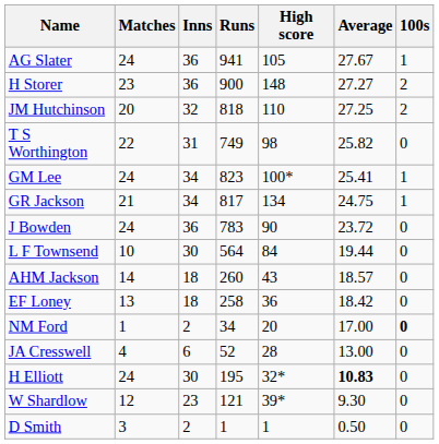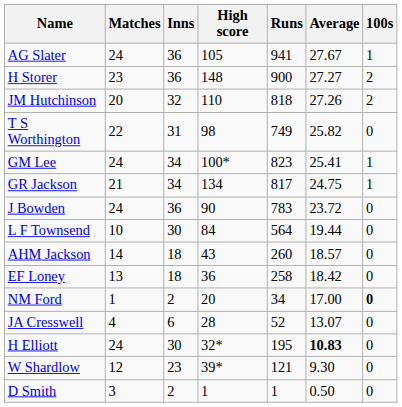 <table class="wikitable sortable" style="width:70%;">
 <tr style="background:#efefef;">
 <th>Name</th>
 <th>Matches</th>
 <th>Inns</th>
+<th>High score</th>
 <th>Runs</th>
-<th>High score</th>
 <th>Average</th>
 <th>100s</th>
 </tr>
 <tr>
 <td><a href='#'>AG Slater</a></td>
 <td>24</td>
 <td>36</td>
+<td>105</td>
 <td>941</td>
-<td>105</td>
 <td>27.67</td>
 <td>1</td>
 </tr>
 <tr>
 <td><a href='#'>H Storer</a></td>
 <td>23</td>
 <td>36</td>
+<td>148</td>
 <td>900</td>
-<td>148</td>
 <td>27.27</td>
 <td>2</td>
 </tr>
 <tr>
 <td><a href='#'>JM Hutchinson</a></td>
 <td>20</td>
 <td>32</td>
+<td>110</td>
 <td>818</td>
-<td>110</td>
-<td>27.25</td>
+<td>27.26</td>
 <td>2</td>
 </tr>
 <tr>
 <td><a href='#'>T S Worthington</a></td>
 <td>22</td>
 <td>31</td>
+<td>98</td>
 <td>749</td>
-<td>98</td>
 <td>25.82</td>
 <td>0</td>
 </tr>
 <tr>
 <td><a href='#'>GM Lee</a></td>
 <td>24</td>
 <td>34</td>
+<td>100*</td>
 <td>823</td>
-<td>100*</td>
 <td>25.41</td>
 <td>1</td>
 </tr>
 <tr>
 <td><a href='#'>GR Jackson</a></td>
 <td>21</td>
 <td>34</td>
+<td>134</td>
 <td>817</td>
-<td>134</td>
 <td>24.75</td>
 <td>1</td>
 </tr>
 <tr>
 <td><a href='#'>J Bowden</a></td>
 <td>24</td>
 <td>36</td>
+<td>90</td>
 <td>783</td>
-<td>90</td>
 <td>23.72</td>
 <td>0</td>
 </tr>
 <tr>
 <td><a href='#'>L F Townsend</a></td>
 <td>10</td>
 <td>30</td>
+<td>84</td>
 <td>564</td>
-<td>84</td>
 <td>19.44</td>
 <td>0</td>
 </tr>
 <tr>
 <td><a href='#'>AHM Jackson</a></td>
 <td>14</td>
 <td>18</td>
+<td>43</td>
 <td>260</td>
-<td>43</td>
 <td>18.57</td>
 <td>0</td>
 </tr>
 <tr>
 <td><a href='#'>EF Loney</a></td>
 <td>13</td>
 <td>18</td>
+<td>36</td>
 <td>258</td>
-<td>36</td>
 <td>18.42</td>
 <td>0</td>
 </tr>
 <tr>
 <td><a href='#'>NM Ford</a></td>
 <td>1</td>
 <td>2</td>
+<td>20</td>
 <td>34</td>
-<td>20</td>
 <td>17.00</td>
 <td><strong>0</strong></td>
 </tr>
 <tr>
 <td><a href='#'>JA Cresswell</a></td>
 <td>4</td>
 <td>6</td>
+<td>28</td>
 <td>52</td>
-<td>28</td>
-<td>13.00</td>
+<td>13.07</td>
 <td>0</td>
 </tr>
 <tr>
 <td><a href='#'>H Elliott</a></td>
 <td>24</td>
 <td>30</td>
+<td>32*</td>
 <td>195</td>
-<td>32*</td>
 <td><strong>10.83</strong></td>
 <td>0</td>
 </tr>
 <tr>
 <td><a href='#'>W Shardlow</a></td>
 <td>12</td>
 <td>23</td>
+<td>39*</td>
 <td>121</td>
-<td>39*</td>
 <td>9.30</td>
 <td>0</td>
 </tr>
 <tr>
 <td><a href='#'>D Smith</a></td>
 <td>3</td>
 <td>2</td>
 <td>1</td>
 <td>1</td>
 <td>0.50</td>
 <td>0</td>
 </tr>
 </table>
